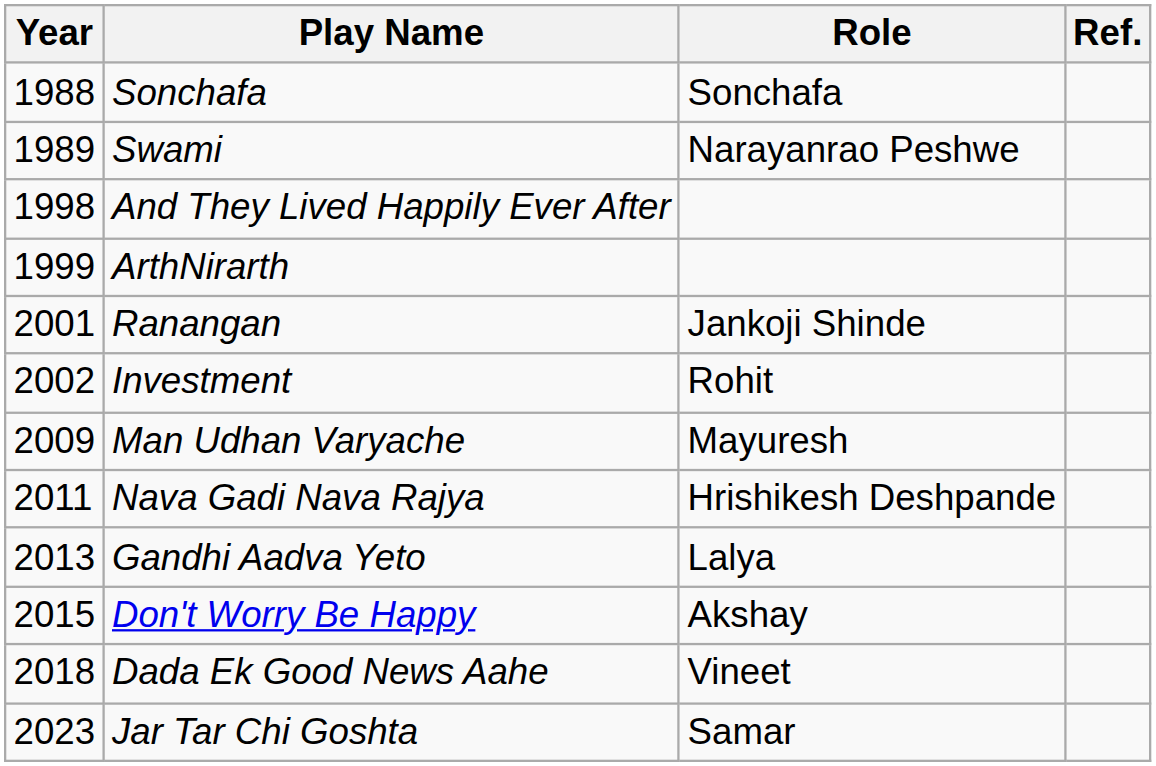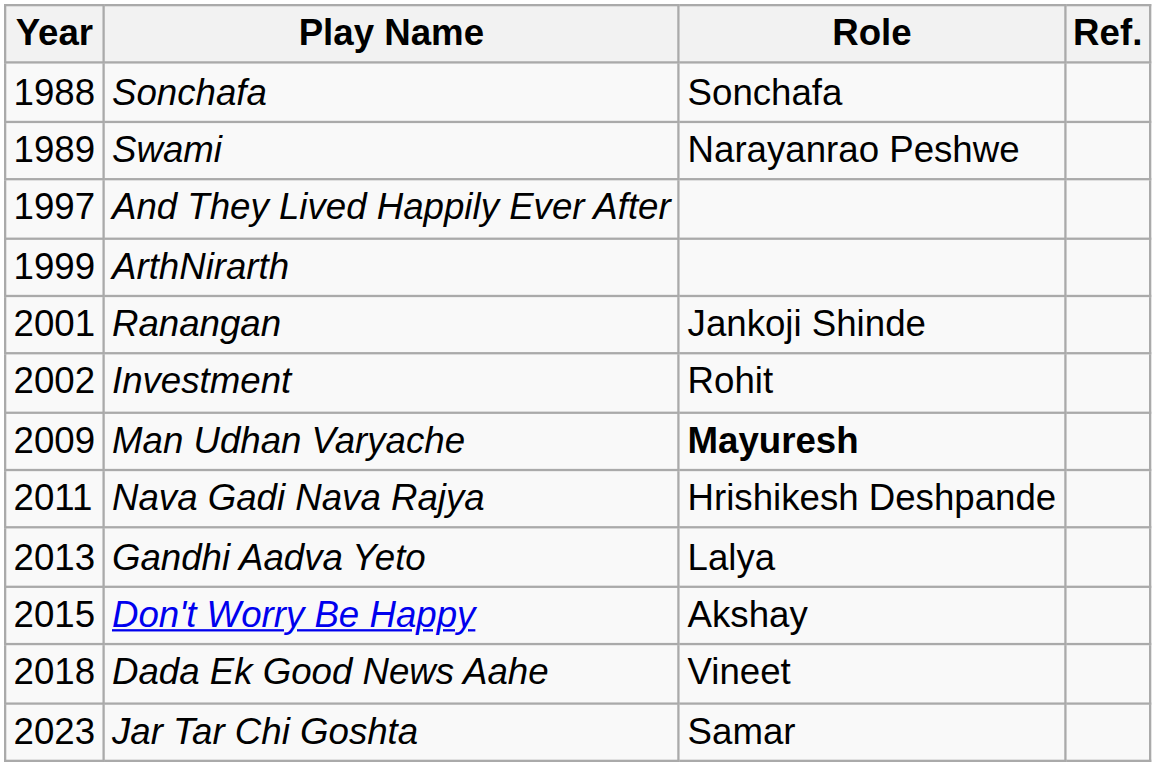 <table class="wikitable sortable">
 <tr>
 <th>Year</th>
 <th>Play Name</th>
 <th>Role</th>
 <th>Ref.</th>
 </tr>
 <tr>
 <td>1988</td>
 <td><em>Sonchafa</em></td>
 <td>Sonchafa</td>
 <td></td>
 </tr>
 <tr>
 <td>1989</td>
 <td><em>Swami</em></td>
 <td>Narayanrao Peshwe</td>
 <td></td>
 </tr>
 <tr>
-<td>1998</td>
+<td>1997</td>
 <td><em>And They Lived Happily Ever After</em></td>
 <td></td>
 <td></td>
 </tr>
 <tr>
 <td>1999</td>
 <td><em>ArthNirarth</em></td>
 <td></td>
 <td></td>
 </tr>
 <tr>
 <td>2001</td>
 <td><em>Ranangan</em></td>
 <td>Jankoji Shinde</td>
 <td></td>
 </tr>
 <tr>
 <td>2002</td>
 <td><em>Investment</em></td>
 <td>Rohit</td>
 <td></td>
 </tr>
 <tr>
 <td>2009</td>
 <td><em>Man Udhan Varyache</em></td>
-<td>Mayuresh</td>
+<td><strong>Mayuresh</strong></td>
 <td></td>
 </tr>
 <tr>
 <td>2011</td>
 <td><em>Nava Gadi Nava Rajya</em></td>
 <td>Hrishikesh Deshpande</td>
 <td></td>
 </tr>
 <tr>
 <td>2013</td>
 <td><em>Gandhi Aadva Yeto</em></td>
 <td>Lalya</td>
 <td></td>
 </tr>
 <tr>
 <td>2015</td>
 <td><em><a href='#'>Don't Worry Be Happy</a></em></td>
 <td>Akshay</td>
 <td style="text-align:center;"></td>
 </tr>
 <tr>
 <td>2018</td>
 <td><em>Dada Ek Good News Aahe</em></td>
 <td>Vineet</td>
 <td></td>
 </tr>
 <tr>
 <td>2023</td>
 <td><em>Jar Tar Chi Goshta</em></td>
 <td>Samar</td>
 <td></td>
 </tr>
 </table>
